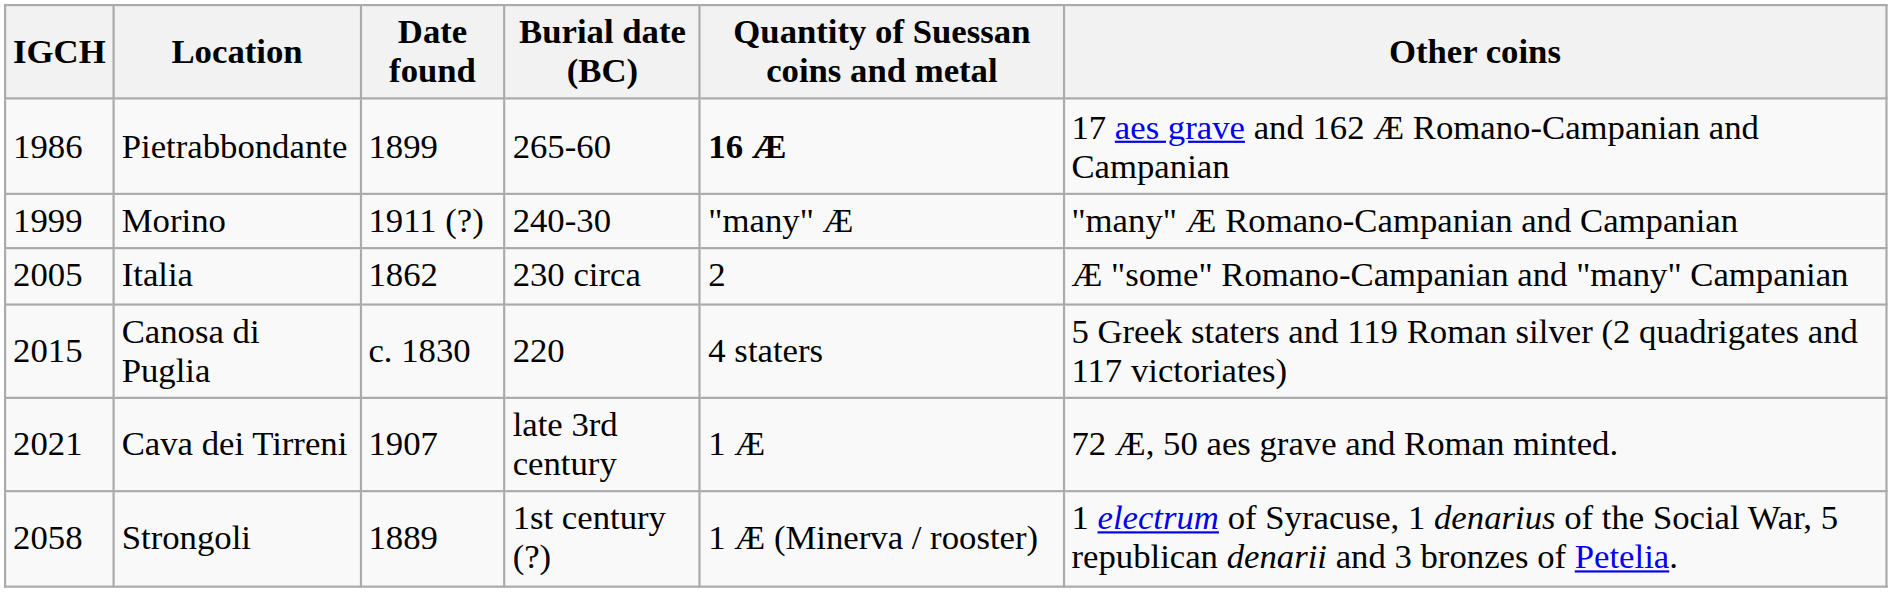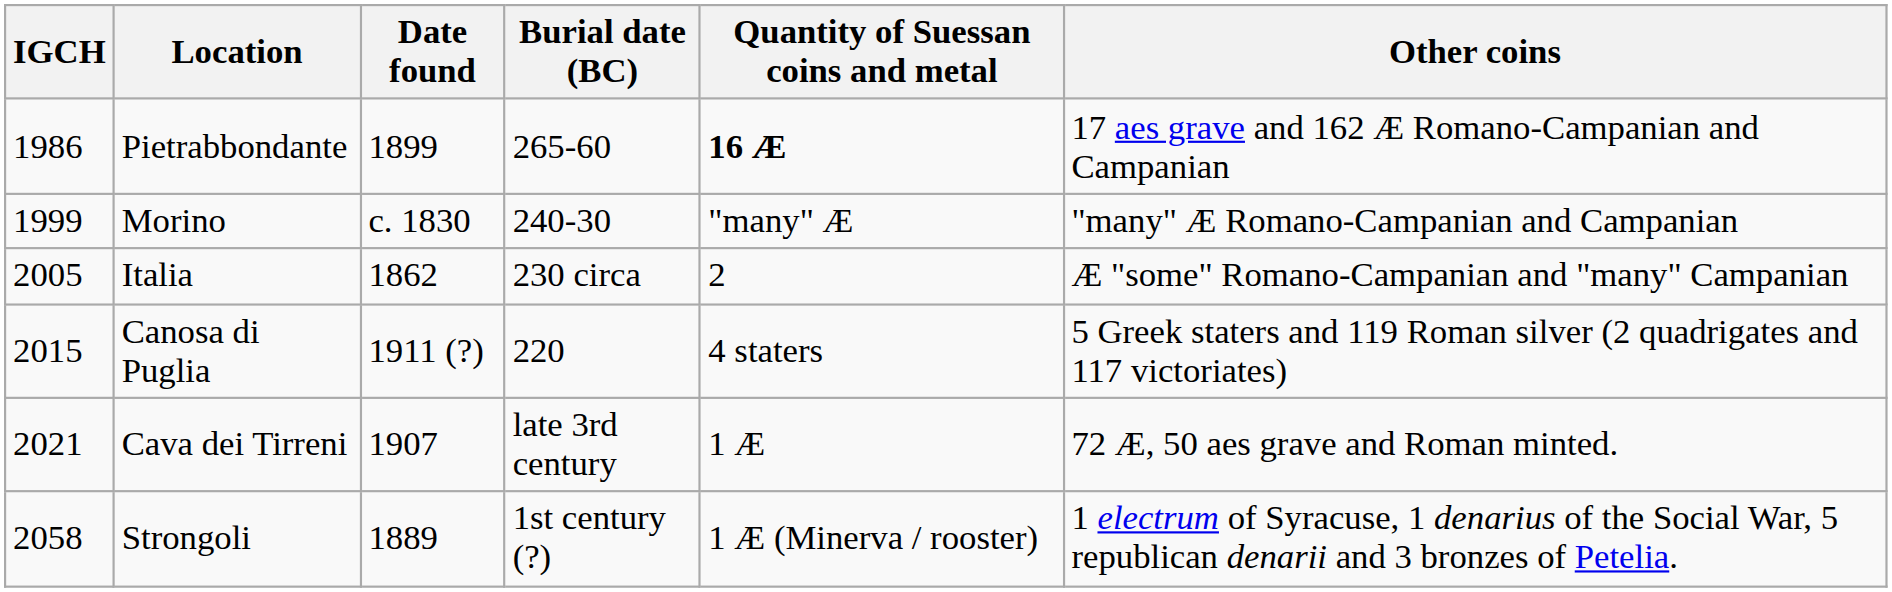 <table class="wikitable">
 <tr>
 <th>IGCH</th>
 <th>Location</th>
 <th>Date found</th>
 <th>Burial date (BC)</th>
 <th>Quantity of Suessan coins and metal</th>
 <th>Other coins</th>
 </tr>
 <tr>
 <td>1986</td>
 <td>Pietrabbondante</td>
 <td>1899</td>
 <td>265-60</td>
 <td><strong>16 Æ</strong></td>
 <td>17 <a href='#'>aes grave</a> and 162 Æ Romano-Campanian and Campanian</td>
 </tr>
 <tr>
 <td>1999</td>
 <td>Morino</td>
-<td>1911 (?)</td>
+<td>c. 1830</td>
 <td>240-30</td>
 <td>"many" Æ</td>
 <td>"many"  Æ Romano-Campanian and Campanian</td>
 </tr>
 <tr>
 <td>2005</td>
 <td>Italia</td>
 <td>1862</td>
 <td>230 circa</td>
 <td>2</td>
 <td>Æ "some" Romano-Campanian and "many" Campanian</td>
 </tr>
 <tr>
 <td>2015</td>
 <td>Canosa di Puglia</td>
-<td>c. 1830</td>
+<td>1911 (?)</td>
 <td>220</td>
 <td>4 staters</td>
 <td>5 Greek staters and 119 Roman silver (2 quadrigates and 117 victoriates)</td>
 </tr>
 <tr>
 <td>2021</td>
 <td>Cava dei Tirreni</td>
 <td>1907</td>
 <td>late 3rd century</td>
 <td>1 Æ</td>
 <td>72 Æ, 50 aes grave and Roman minted.</td>
 </tr>
 <tr>
 <td>2058</td>
 <td>Strongoli</td>
 <td>1889</td>
 <td>1st century (?)</td>
 <td>1 Æ (Minerva / rooster)</td>
 <td>1 <em><a href='#'>electrum</a></em> of Syracuse, 1 <em>denarius</em> of the Social War, 5 republican <em>denarii</em> and 3 bronzes of <a href='#'>Petelia</a>.</td>
 </tr>
 </table>
